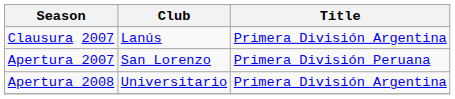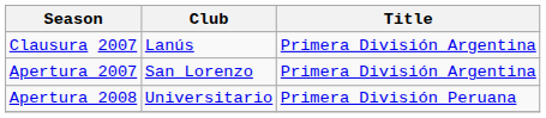 <table class="wikitable">
 <tr>
 <th>Season</th>
 <th>Club</th>
 <th>Title</th>
 </tr>
 <tr>
 <td><a href='#'>Clausura</a> <a href='#'>2007</a></td>
 <td><a href='#'>Lanús</a></td>
 <td><a href='#'>Primera División Argentina</a></td>
 </tr>
 <tr>
 <td><a href='#'>Apertura 2007</a></td>
 <td><a href='#'>San Lorenzo</a></td>
-<td><a href='#'>Primera División Peruana</a></td>
+<td><a href='#'>Primera División Argentina</a></td>
 </tr>
 <tr>
 <td><a href='#'>Apertura 2008</a></td>
 <td><a href='#'>Universitario</a></td>
-<td><a href='#'>Primera División Argentina</a></td>
+<td><a href='#'>Primera División Peruana</a></td>
 </tr>
 <tr>
 </tr>
 </table>
